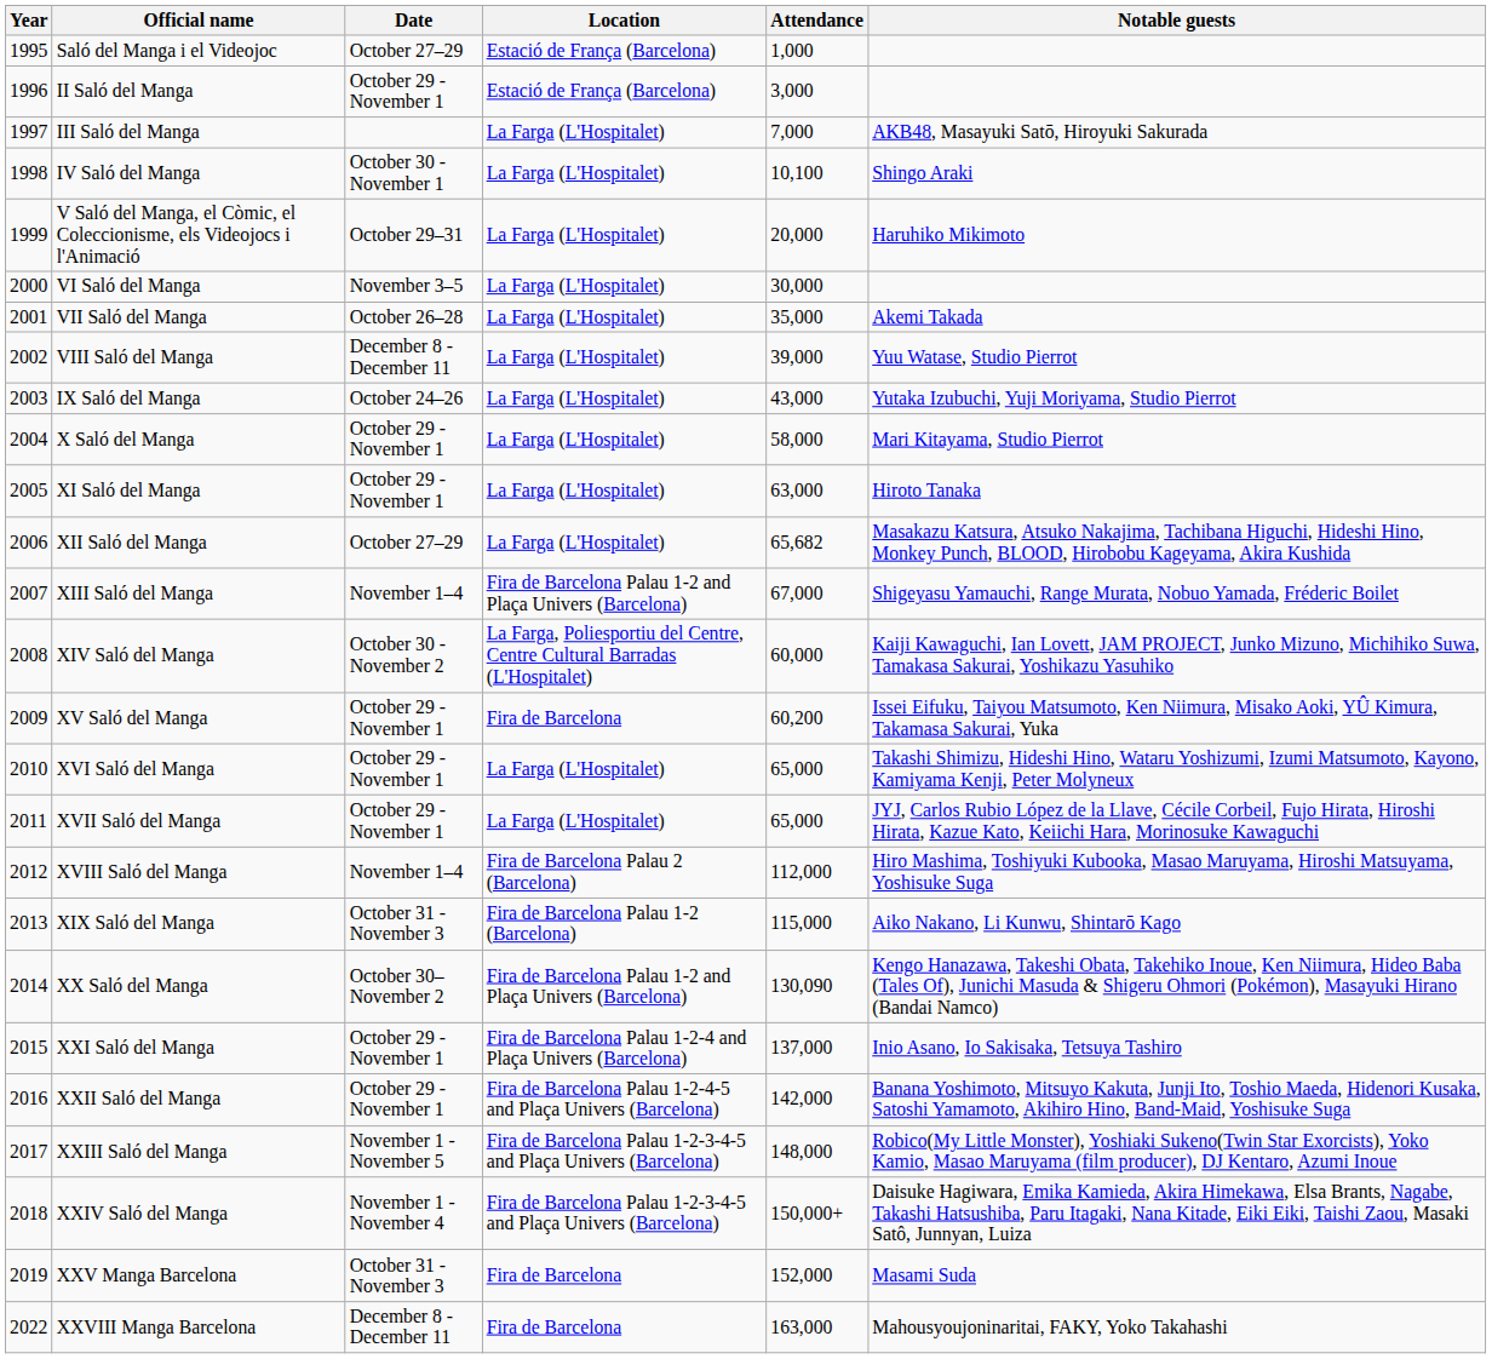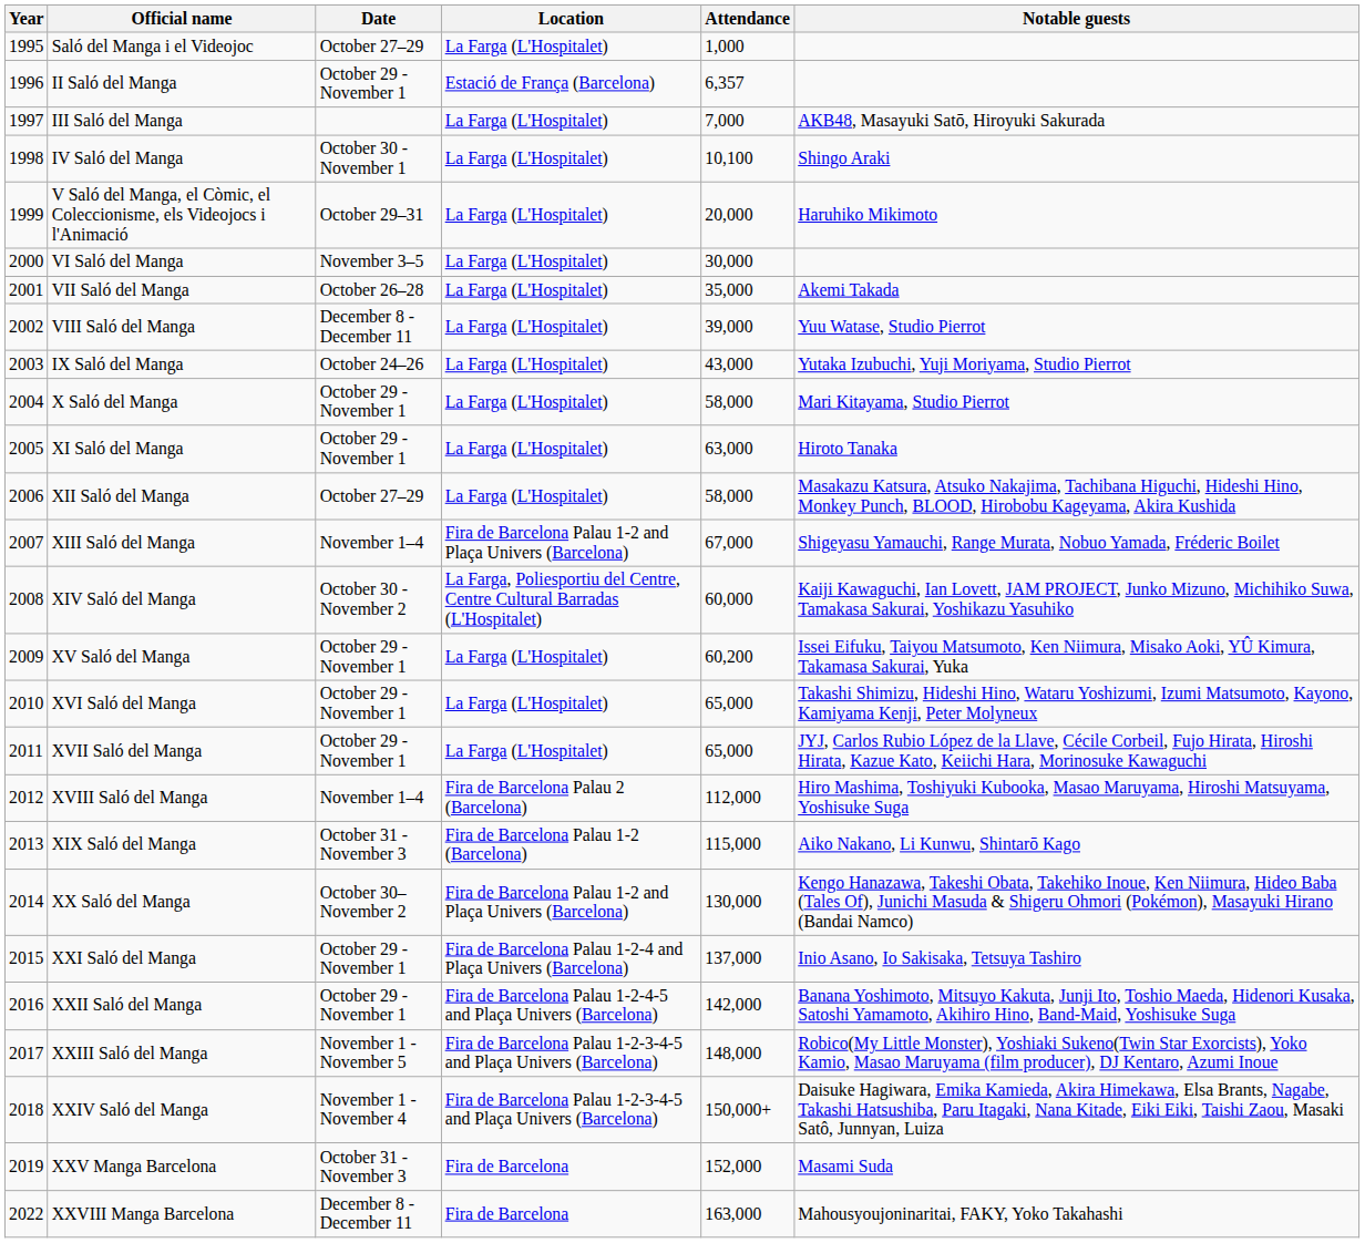 <table class="wikitable">
 <tr bgcolor="#CCCCCC">
 </tr>
 <tr ---->
 <th>Year</th>
 <th>Official name</th>
 <th>Date</th>
 <th>Location</th>
 <th>Attendance</th>
 <th>Notable guests</th>
 </tr>
 <tr ---->
 <td>1995</td>
 <td>Saló del Manga i el Videojoc</td>
 <td>October 27–29</td>
-<td><a href='#'>Estació de França</a> (<a href='#'>Barcelona</a>)</td>
+<td><a href='#'>La Farga</a> (<a href='#'>L'Hospitalet</a>)</td>
 <td>1,000</td>
 <td></td>
 </tr>
 <tr ---->
 <td>1996</td>
 <td>II Saló del Manga</td>
 <td>October 29 - November 1</td>
 <td><a href='#'>Estació de França</a> (<a href='#'>Barcelona</a>)</td>
-<td>3,000</td>
+<td>6,357</td>
 <td></td>
 </tr>
 <tr ---->
 <td>1997</td>
 <td>III Saló del Manga</td>
 <td></td>
 <td><a href='#'>La Farga</a> (<a href='#'>L'Hospitalet</a>)</td>
 <td>7,000</td>
 <td><a href='#'>AKB48</a>, Masayuki Satō, Hiroyuki Sakurada</td>
 </tr>
 <tr ---->
 <td>1998</td>
 <td>IV Saló del Manga</td>
 <td>October 30 - November 1</td>
 <td><a href='#'>La Farga</a> (<a href='#'>L'Hospitalet</a>)</td>
 <td>10,100</td>
 <td><a href='#'>Shingo Araki</a></td>
 </tr>
 <tr ---->
 <td>1999</td>
 <td>V Saló del Manga, el Còmic, el Coleccionisme, els Videojocs i l'Animació</td>
 <td>October 29–31</td>
 <td><a href='#'>La Farga</a> (<a href='#'>L'Hospitalet</a>)</td>
 <td>20,000</td>
 <td><a href='#'>Haruhiko Mikimoto</a></td>
 </tr>
 <tr ---->
 <td>2000</td>
 <td>VI Saló del Manga</td>
 <td>November 3–5</td>
 <td><a href='#'>La Farga</a> (<a href='#'>L'Hospitalet</a>)</td>
 <td>30,000</td>
 <td></td>
 </tr>
 <tr ---->
 <td>2001</td>
 <td>VII Saló del Manga</td>
 <td>October 26–28</td>
 <td><a href='#'>La Farga</a> (<a href='#'>L'Hospitalet</a>)</td>
 <td>35,000</td>
 <td><a href='#'>Akemi Takada</a></td>
 </tr>
 <tr ---->
 <td>2002</td>
 <td>VIII Saló del Manga</td>
 <td>December 8 - December 11</td>
 <td><a href='#'>La Farga</a> (<a href='#'>L'Hospitalet</a>)</td>
 <td>39,000</td>
 <td><a href='#'>Yuu Watase</a>, <a href='#'>Studio Pierrot</a></td>
 </tr>
 <tr ---->
 <td>2003</td>
 <td>IX Saló del Manga</td>
 <td>October 24–26</td>
 <td><a href='#'>La Farga</a> (<a href='#'>L'Hospitalet</a>)</td>
 <td>43,000</td>
 <td><a href='#'>Yutaka Izubuchi</a>, <a href='#'>Yuji Moriyama</a>,  <a href='#'>Studio Pierrot</a></td>
 </tr>
 <tr ---->
 <td>2004</td>
 <td>X Saló del Manga</td>
 <td>October 29 - November 1</td>
 <td><a href='#'>La Farga</a> (<a href='#'>L'Hospitalet</a>)</td>
 <td>58,000</td>
 <td><a href='#'>Mari Kitayama</a>, <a href='#'>Studio Pierrot</a></td>
 </tr>
 <tr ---->
 <td>2005</td>
 <td>XI Saló del Manga</td>
 <td>October 29 - November 1</td>
 <td><a href='#'>La Farga</a> (<a href='#'>L'Hospitalet</a>)</td>
 <td>63,000</td>
 <td><a href='#'>Hiroto Tanaka</a></td>
 </tr>
 <tr ---->
 <td>2006</td>
 <td>XII Saló del Manga</td>
 <td>October 27–29</td>
 <td><a href='#'>La Farga</a> (<a href='#'>L'Hospitalet</a>)</td>
-<td>65,682</td>
+<td>58,000</td>
 <td><a href='#'>Masakazu Katsura</a>, <a href='#'>Atsuko Nakajima</a>, <a href='#'>Tachibana Higuchi</a>, <a href='#'>Hideshi Hino</a>, <a href='#'>Monkey Punch</a>, <a href='#'>BLOOD</a>, <a href='#'>Hirobobu Kageyama</a>, <a href='#'>Akira Kushida</a></td>
 </tr>
 <tr ---->
 <td>2007</td>
 <td>XIII Saló del Manga</td>
 <td>November 1–4</td>
 <td><a href='#'>Fira de Barcelona</a> Palau 1-2 and Plaça Univers (<a href='#'>Barcelona</a>)</td>
 <td>67,000</td>
 <td><a href='#'>Shigeyasu Yamauchi</a>, <a href='#'>Range Murata</a>, <a href='#'>Nobuo Yamada</a>, <a href='#'>Fréderic Boilet</a></td>
 </tr>
 <tr ---->
 <td>2008</td>
 <td>XIV Saló del Manga</td>
 <td>October 30 - November 2</td>
 <td><a href='#'>La Farga</a>, <a href='#'>Poliesportiu del Centre</a>, <a href='#'>Centre Cultural Barradas</a> (<a href='#'>L'Hospitalet</a>)</td>
 <td>60,000</td>
 <td><a href='#'>Kaiji Kawaguchi</a>,  <a href='#'>Ian Lovett</a>, <a href='#'>JAM PROJECT</a>, <a href='#'>Junko Mizuno</a>, <a href='#'>Michihiko Suwa</a>, <a href='#'>Tamakasa Sakurai</a>, <a href='#'>Yoshikazu Yasuhiko</a></td>
 </tr>
 <tr ---->
 <td>2009</td>
 <td>XV Saló del Manga</td>
 <td>October 29 - November 1</td>
-<td><a href='#'>Fira de Barcelona</a></td>
+<td><a href='#'>La Farga</a> (<a href='#'>L'Hospitalet</a>)</td>
 <td>60,200</td>
 <td><a href='#'>Issei Eifuku</a>, <a href='#'>Taiyou Matsumoto</a>, <a href='#'>Ken Niimura</a>, <a href='#'>Misako Aoki</a>, <a href='#'>YÛ Kimura</a>, <a href='#'>Takamasa Sakurai</a>, Yuka</td>
 </tr>
 <tr ---->
 <td>2010</td>
 <td>XVI Saló del Manga</td>
 <td>October 29 - November 1</td>
 <td><a href='#'>La Farga</a> (<a href='#'>L'Hospitalet</a>)</td>
 <td>65,000</td>
 <td><a href='#'>Takashi Shimizu</a>, <a href='#'>Hideshi Hino</a>, <a href='#'>Wataru Yoshizumi</a>, <a href='#'>Izumi Matsumoto</a>, <a href='#'>Kayono</a>, <a href='#'>Kamiyama Kenji</a>, <a href='#'>Peter Molyneux</a></td>
 </tr>
 <tr ---->
 <td>2011</td>
 <td>XVII Saló del Manga</td>
 <td>October 29 - November 1</td>
 <td><a href='#'>La Farga</a> (<a href='#'>L'Hospitalet</a>)</td>
 <td>65,000</td>
 <td><a href='#'>JYJ</a>, <a href='#'>Carlos Rubio López de la Llave</a>, <a href='#'>Cécile Corbeil</a>, <a href='#'>Fujo Hirata</a>, <a href='#'>Hiroshi Hirata</a>, <a href='#'>Kazue Kato</a>, <a href='#'>Keiichi Hara</a>, <a href='#'>Morinosuke Kawaguchi</a></td>
 </tr>
 <tr ---->
 <td>2012</td>
 <td>XVIII Saló del Manga</td>
 <td>November 1–4</td>
 <td><a href='#'>Fira de Barcelona</a> Palau 2 (<a href='#'>Barcelona</a>)</td>
 <td>112,000</td>
 <td><a href='#'>Hiro Mashima</a>, <a href='#'>Toshiyuki Kubooka</a>, <a href='#'>Masao Maruyama</a>, <a href='#'>Hiroshi Matsuyama</a>, <a href='#'>Yoshisuke Suga</a></td>
 </tr>
 <tr ---->
 <td>2013</td>
 <td>XIX Saló del Manga</td>
 <td>October 31 - November 3</td>
 <td><a href='#'>Fira de Barcelona</a> Palau 1-2 (<a href='#'>Barcelona</a>)</td>
 <td>115,000</td>
 <td><a href='#'>Aiko Nakano</a>, <a href='#'>Li Kunwu</a>, <a href='#'>Shintarō Kago</a></td>
 </tr>
 <tr ---->
 <td>2014</td>
 <td>XX Saló del Manga</td>
 <td>October 30– November 2</td>
 <td><a href='#'>Fira de Barcelona</a> Palau 1-2 and Plaça Univers (<a href='#'>Barcelona</a>)</td>
-<td>130,090</td>
+<td>130,000</td>
 <td><a href='#'>Kengo Hanazawa</a>, <a href='#'>Takeshi Obata</a>, <a href='#'>Takehiko Inoue</a>, <a href='#'>Ken Niimura</a>, <a href='#'>Hideo Baba</a> (<a href='#'>Tales Of</a>), <a href='#'>Junichi Masuda</a> & <a href='#'>Shigeru Ohmori</a> (<a href='#'>Pokémon</a>), <a href='#'>Masayuki Hirano</a> (Bandai Namco)</td>
 </tr>
 <tr ---->
 <td>2015</td>
 <td>XXI Saló del Manga</td>
 <td>October 29 - November 1</td>
 <td><a href='#'>Fira de Barcelona</a> Palau 1-2-4 and Plaça Univers (<a href='#'>Barcelona</a>)</td>
 <td>137,000</td>
 <td><a href='#'>Inio Asano</a>, <a href='#'>Io Sakisaka</a>, <a href='#'>Tetsuya Tashiro</a></td>
 </tr>
 <tr>
 <td>2016</td>
 <td>XXII Saló del Manga</td>
 <td>October 29 -<br>November 1</td>
 <td><a href='#'>Fira de Barcelona</a> Palau 1-2-4-5 and Plaça Univers                 (<a href='#'>Barcelona</a>)</td>
 <td>142,000</td>
 <td><a href='#'>Banana Yoshimoto</a>, <a href='#'>Mitsuyo Kakuta</a>, <a href='#'>Junji Ito</a>, <a href='#'>Toshio Maeda</a>, <a href='#'>Hidenori Kusaka</a>, <a href='#'>Satoshi Yamamoto</a>, <a href='#'>Akihiro Hino</a>, <a href='#'>Band-Maid</a>, <a href='#'>Yoshisuke Suga</a></td>
 </tr>
 <tr>
 <td>2017</td>
 <td>XXIII Saló del Manga</td>
 <td>November 1 -<br>November 5</td>
 <td><a href='#'>Fira de Barcelona</a> Palau 1-2-3-4-5 and Plaça Univers              (<a href='#'>Barcelona</a>)</td>
 <td>148,000</td>
 <td><a href='#'>Robico</a>(<a href='#'>My Little Monster</a>), <a href='#'>Yoshiaki Sukeno</a>(<a href='#'>Twin Star Exorcists</a>), <a href='#'>Yoko Kamio</a>, <a href='#'>Masao Maruyama (film producer)</a>, <a href='#'>DJ Kentaro</a>, <a href='#'>Azumi Inoue</a></td>
 </tr>
 <tr>
 <td>2018</td>
 <td>XXIV Saló del Manga</td>
 <td>November 1 -<br>November 4</td>
 <td><a href='#'>Fira de Barcelona</a> Palau 1-2-3-4-5 and Plaça Univers              (<a href='#'>Barcelona</a>)</td>
 <td>150,000+</td>
 <td>Daisuke Hagiwara, <a href='#'>Emika Kamieda</a>, <a href='#'>Akira Himekawa</a>, Elsa Brants, <a href='#'>Nagabe</a>, <a href='#'>Takashi Hatsushiba</a>, <a href='#'>Paru Itagaki</a>, <a href='#'>Nana Kitade</a>, <a href='#'>Eiki Eiki</a>, <a href='#'>Taishi Zaou</a>, Masaki Satô, Junnyan, Luiza</td>
 </tr>
 <tr>
 <td>2019</td>
 <td>XXV Manga Barcelona</td>
 <td>October 31 - November 3</td>
 <td><a href='#'>Fira de Barcelona</a></td>
 <td>152,000</td>
 <td><a href='#'>Masami Suda</a></td>
 </tr>
 <tr>
 <td>2022</td>
 <td>XXVIII Manga Barcelona</td>
 <td>December 8 - December 11</td>
 <td><a href='#'>Fira de Barcelona</a></td>
 <td>163,000</td>
 <td>Mahousyoujoninaritai, FAKY, Yoko Takahashi</td>
 </tr>
 </table>
